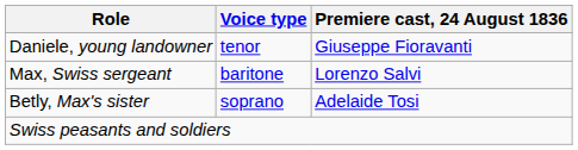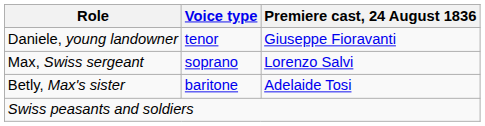 <table class="wikitable">
 <tr>
 <th>Role</th>
 <th><a href='#'>Voice type</a></th>
 <th>Premiere cast, 24 August 1836</th>
 </tr>
 <tr>
 <td>Daniele, <em>young landowner</em></td>
 <td><a href='#'>tenor</a></td>
 <td><a href='#'>Giuseppe Fioravanti</a></td>
 </tr>
 <tr>
 <td>Max, <em>Swiss sergeant</em></td>
-<td><a href='#'>baritone</a></td>
+<td><a href='#'>soprano</a></td>
 <td><a href='#'>Lorenzo Salvi</a></td>
 </tr>
 <tr>
 <td>Betly, <em>Max's sister</em></td>
-<td><a href='#'>soprano</a></td>
+<td><a href='#'>baritone</a></td>
 <td><a href='#'>Adelaide Tosi</a></td>
 </tr>
 <tr>
 <td colspan="3"><em>Swiss peasants and soldiers</em></td>
 </tr>
 </table>
